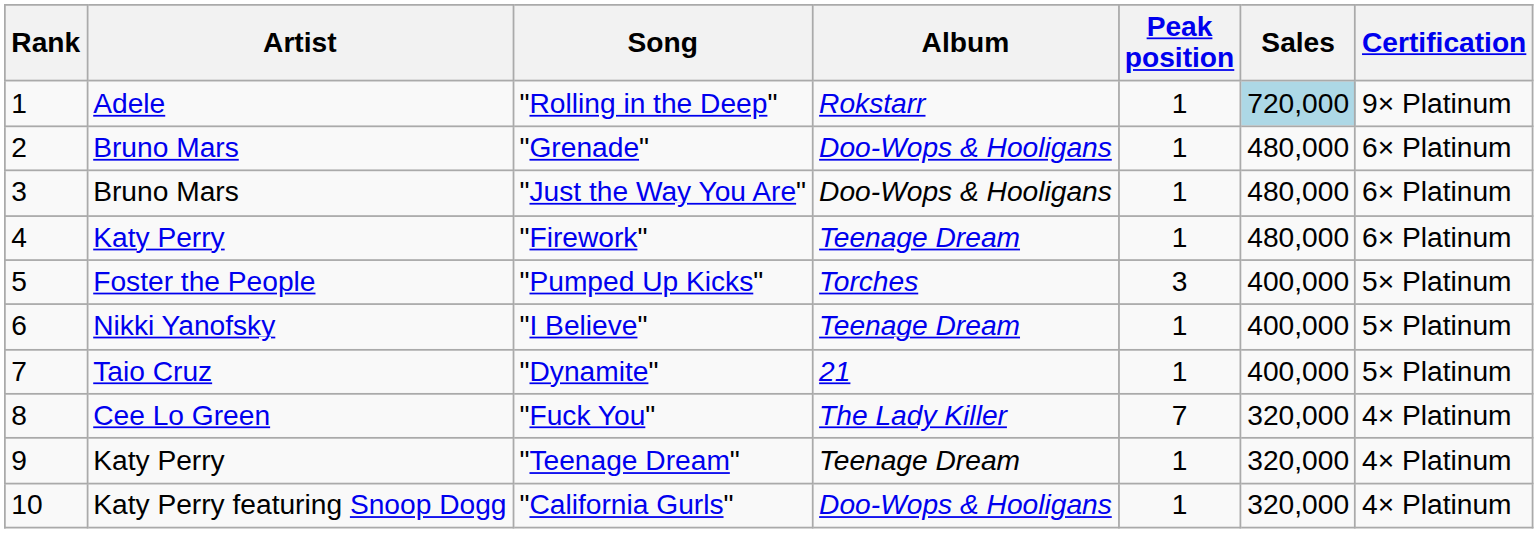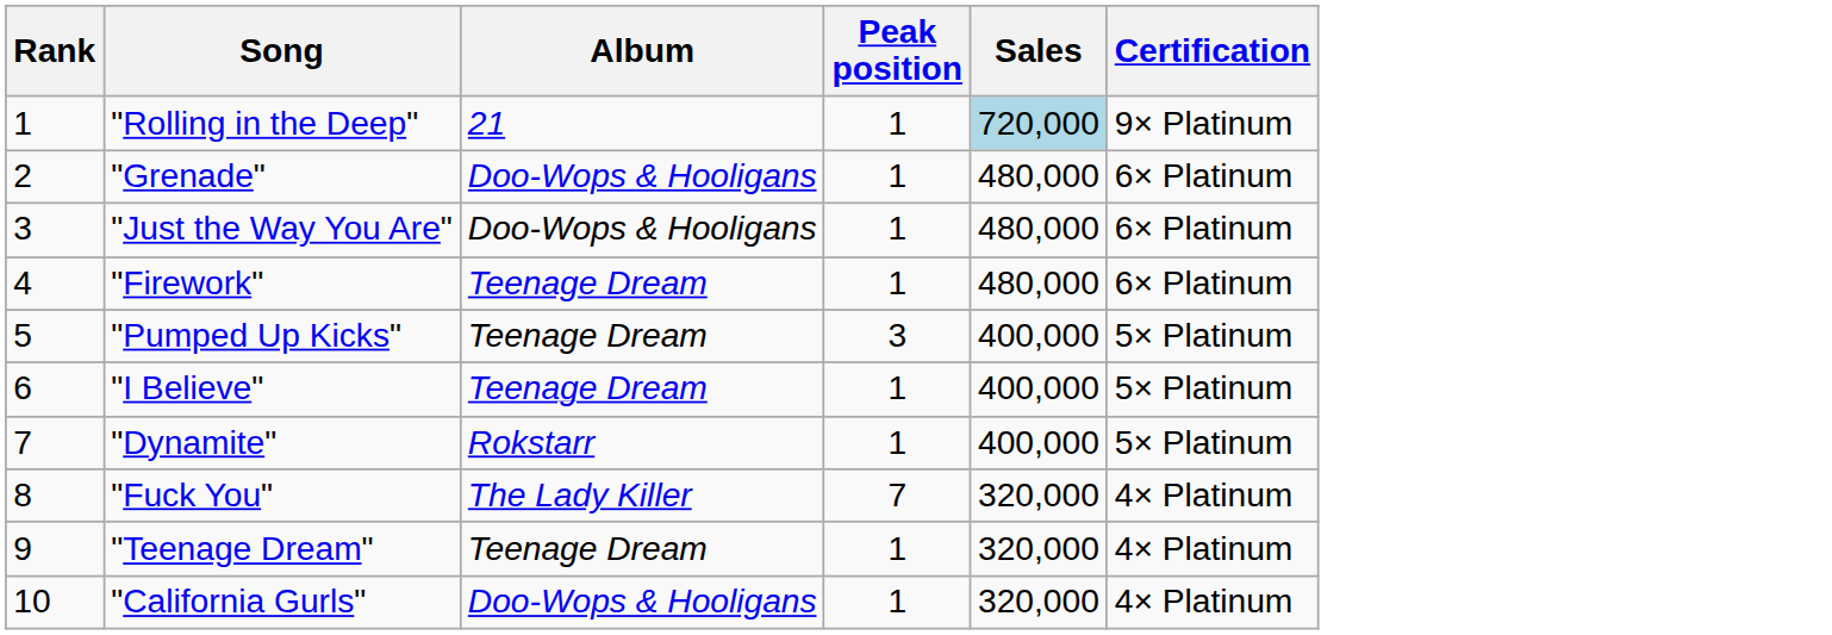 <table class="wikitable sortable">
 <tr>
 <th>Rank</th>
-<th>Artist</th>
 <th>Song</th>
 <th>Album</th>
 <th><a href='#'>Peak<br>position</a></th>
 <th>Sales</th>
 <th><a href='#'>Certification</a></th>
 </tr>
 <tr>
 <td>1</td>
-<td><a href='#'>Adele</a></td>
 <td>"<a href='#'>Rolling in the Deep</a>"</td>
-<td><em><a href='#'>Rokstarr</a></em></td>
+<td><em><a href='#'>21</a></em></td>
 <td style="text-align:center;">1</td>
 <td style="background: lightblue;">720,000</td>
 <td>9× Platinum</td>
 </tr>
 <tr>
 <td>2</td>
-<td><a href='#'>Bruno Mars</a></td>
 <td>"<a href='#'>Grenade</a>"</td>
 <td><em><a href='#'>Doo-Wops & Hooligans</a></em></td>
 <td style="text-align:center;">1</td>
 <td>480,000</td>
 <td>6× Platinum</td>
 </tr>
 <tr>
 <td>3</td>
-<td>Bruno Mars</td>
 <td>"<a href='#'>Just the Way You Are</a>"</td>
 <td><em>Doo-Wops & Hooligans</em></td>
 <td style="text-align:center;">1</td>
 <td>480,000</td>
 <td>6× Platinum</td>
 </tr>
 <tr>
 <td>4</td>
-<td><a href='#'>Katy Perry</a></td>
 <td>"<a href='#'>Firework</a>"</td>
 <td><em><a href='#'>Teenage Dream</a></em></td>
 <td style="text-align:center;">1</td>
 <td>480,000</td>
 <td>6× Platinum</td>
 </tr>
 <tr>
 <td>5</td>
-<td><a href='#'>Foster the People</a></td>
 <td>"<a href='#'>Pumped Up Kicks</a>"</td>
-<td><em><a href='#'>Torches</a></em></td>
+<td><em>Teenage Dream</em></td>
 <td style="text-align:center;">3</td>
 <td>400,000</td>
 <td>5× Platinum</td>
 </tr>
 <tr>
 <td>6</td>
-<td><a href='#'>Nikki Yanofsky</a></td>
 <td>"<a href='#'>I Believe</a>"</td>
 <td><em><a href='#'>Teenage Dream</a></em></td>
 <td style="text-align:center;">1</td>
 <td>400,000</td>
 <td>5× Platinum</td>
 </tr>
 <tr>
 <td>7</td>
-<td><a href='#'>Taio Cruz</a></td>
 <td>"<a href='#'>Dynamite</a>"</td>
-<td><em><a href='#'>21</a></em></td>
+<td><em><a href='#'>Rokstarr</a></em></td>
 <td style="text-align:center;">1</td>
 <td>400,000</td>
 <td>5× Platinum</td>
 </tr>
 <tr>
 <td>8</td>
-<td><a href='#'>Cee Lo Green</a></td>
 <td>"<a href='#'>Fuck You</a>"</td>
 <td><em><a href='#'>The Lady Killer</a></em></td>
 <td style="text-align:center;">7</td>
 <td>320,000</td>
 <td>4× Platinum</td>
 </tr>
 <tr>
 <td>9</td>
-<td>Katy Perry</td>
 <td>"<a href='#'>Teenage Dream</a>"</td>
 <td><em>Teenage Dream</em></td>
 <td style="text-align:center;">1</td>
 <td>320,000</td>
 <td>4× Platinum</td>
 </tr>
 <tr>
 <td>10</td>
-<td>Katy Perry featuring <a href='#'>Snoop Dogg</a></td>
 <td>"<a href='#'>California Gurls</a>"</td>
 <td><em><a href='#'>Doo-Wops & Hooligans</a></em></td>
 <td style="text-align:center;">1</td>
 <td>320,000</td>
 <td>4× Platinum</td>
 </tr>
 </table>
